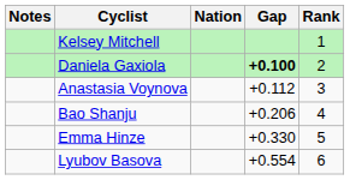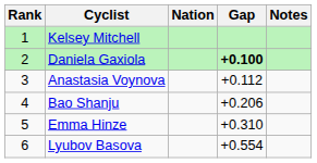 <table class="wikitable" style="text-align:center">
 <tr>
-<th>Notes</th>
+<th>Rank</th>
 <th>Cyclist</th>
 <th>Nation</th>
 <th>Gap</th>
-<th>Rank</th>
+<th>Notes</th>
 </tr>
 <tr bgcolor=#bbf3bb>
-<td></td>
+<td>1</td>
 <td align=left><a href='#'>Kelsey Mitchell</a></td>
 <td align=left></td>
 <td></td>
-<td>1</td>
+<td></td>
 </tr>
 <tr bgcolor=#bbf3bb>
-<td></td>
+<td>2</td>
 <td align=left><a href='#'>Daniela Gaxiola</a></td>
 <td align=left></td>
 <td><strong>+0.100</strong></td>
-<td>2</td>
+<td></td>
 </tr>
 <tr>
-<td></td>
+<td>3</td>
 <td align=left><a href='#'>Anastasia Voynova</a></td>
 <td align=left></td>
 <td>+0.112</td>
-<td>3</td>
+<td></td>
 </tr>
 <tr>
-<td></td>
+<td>4</td>
 <td align=left><a href='#'>Bao Shanju</a></td>
 <td align=left></td>
 <td>+0.206</td>
-<td>4</td>
+<td></td>
 </tr>
 <tr>
-<td></td>
+<td>5</td>
 <td align=left><a href='#'>Emma Hinze</a></td>
 <td align=left></td>
-<td>+0.330</td>
-<td>5</td>
+<td>+0.310</td>
+<td></td>
 </tr>
 <tr>
-<td></td>
+<td>6</td>
 <td align=left><a href='#'>Lyubov Basova</a></td>
 <td align=left></td>
 <td>+0.554</td>
-<td>6</td>
+<td></td>
 </tr>
 </table>
